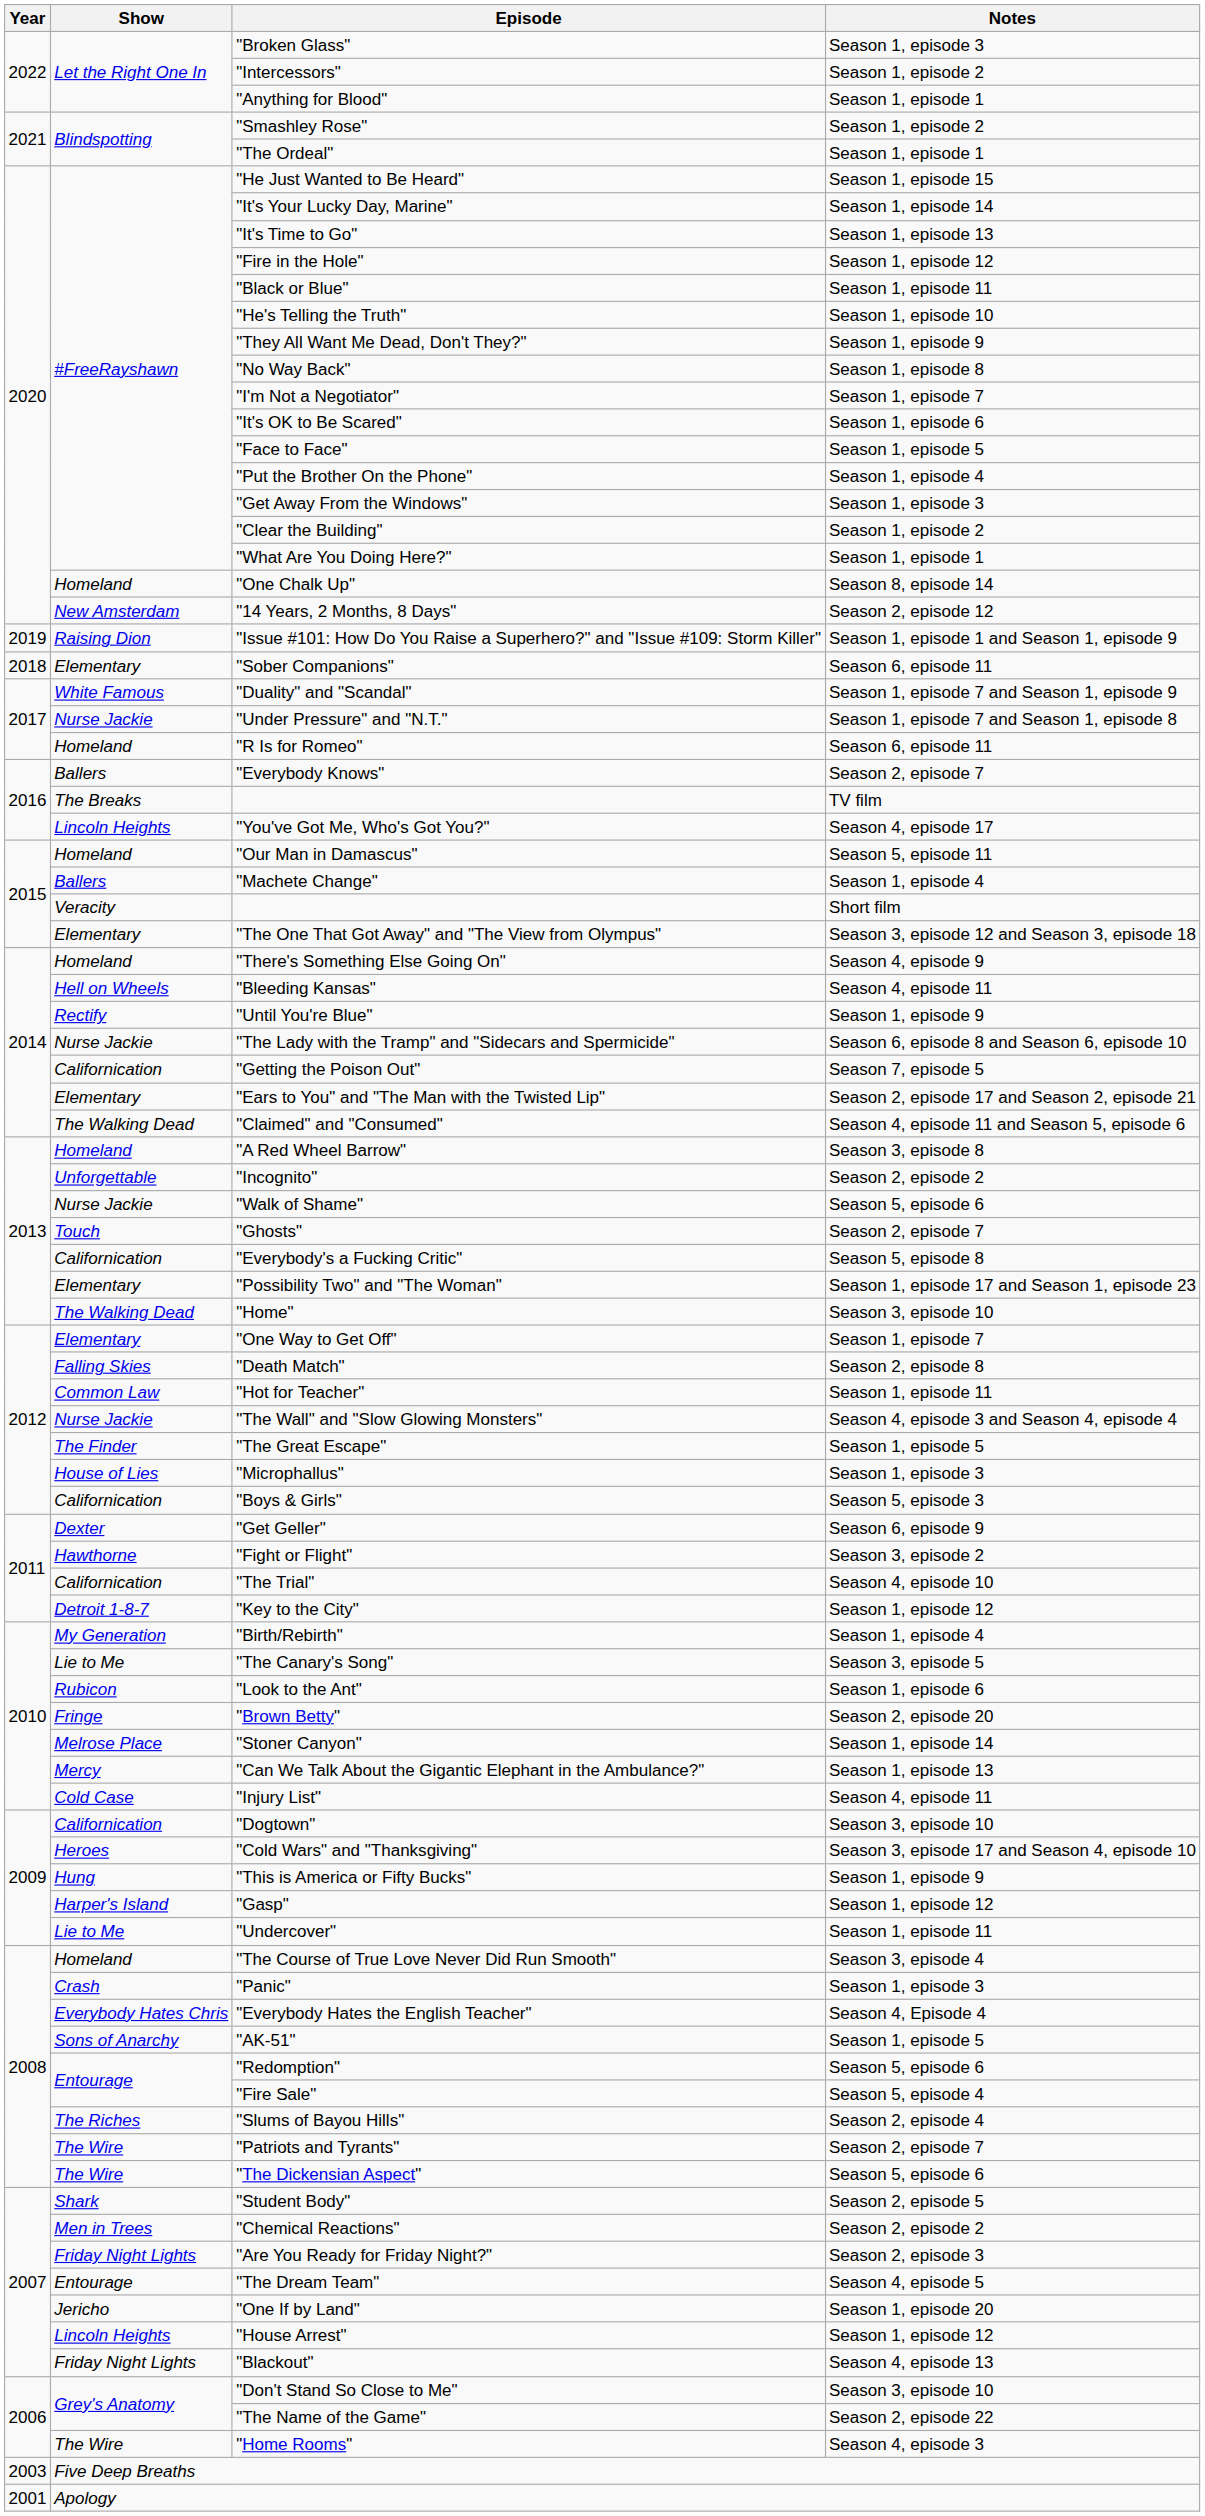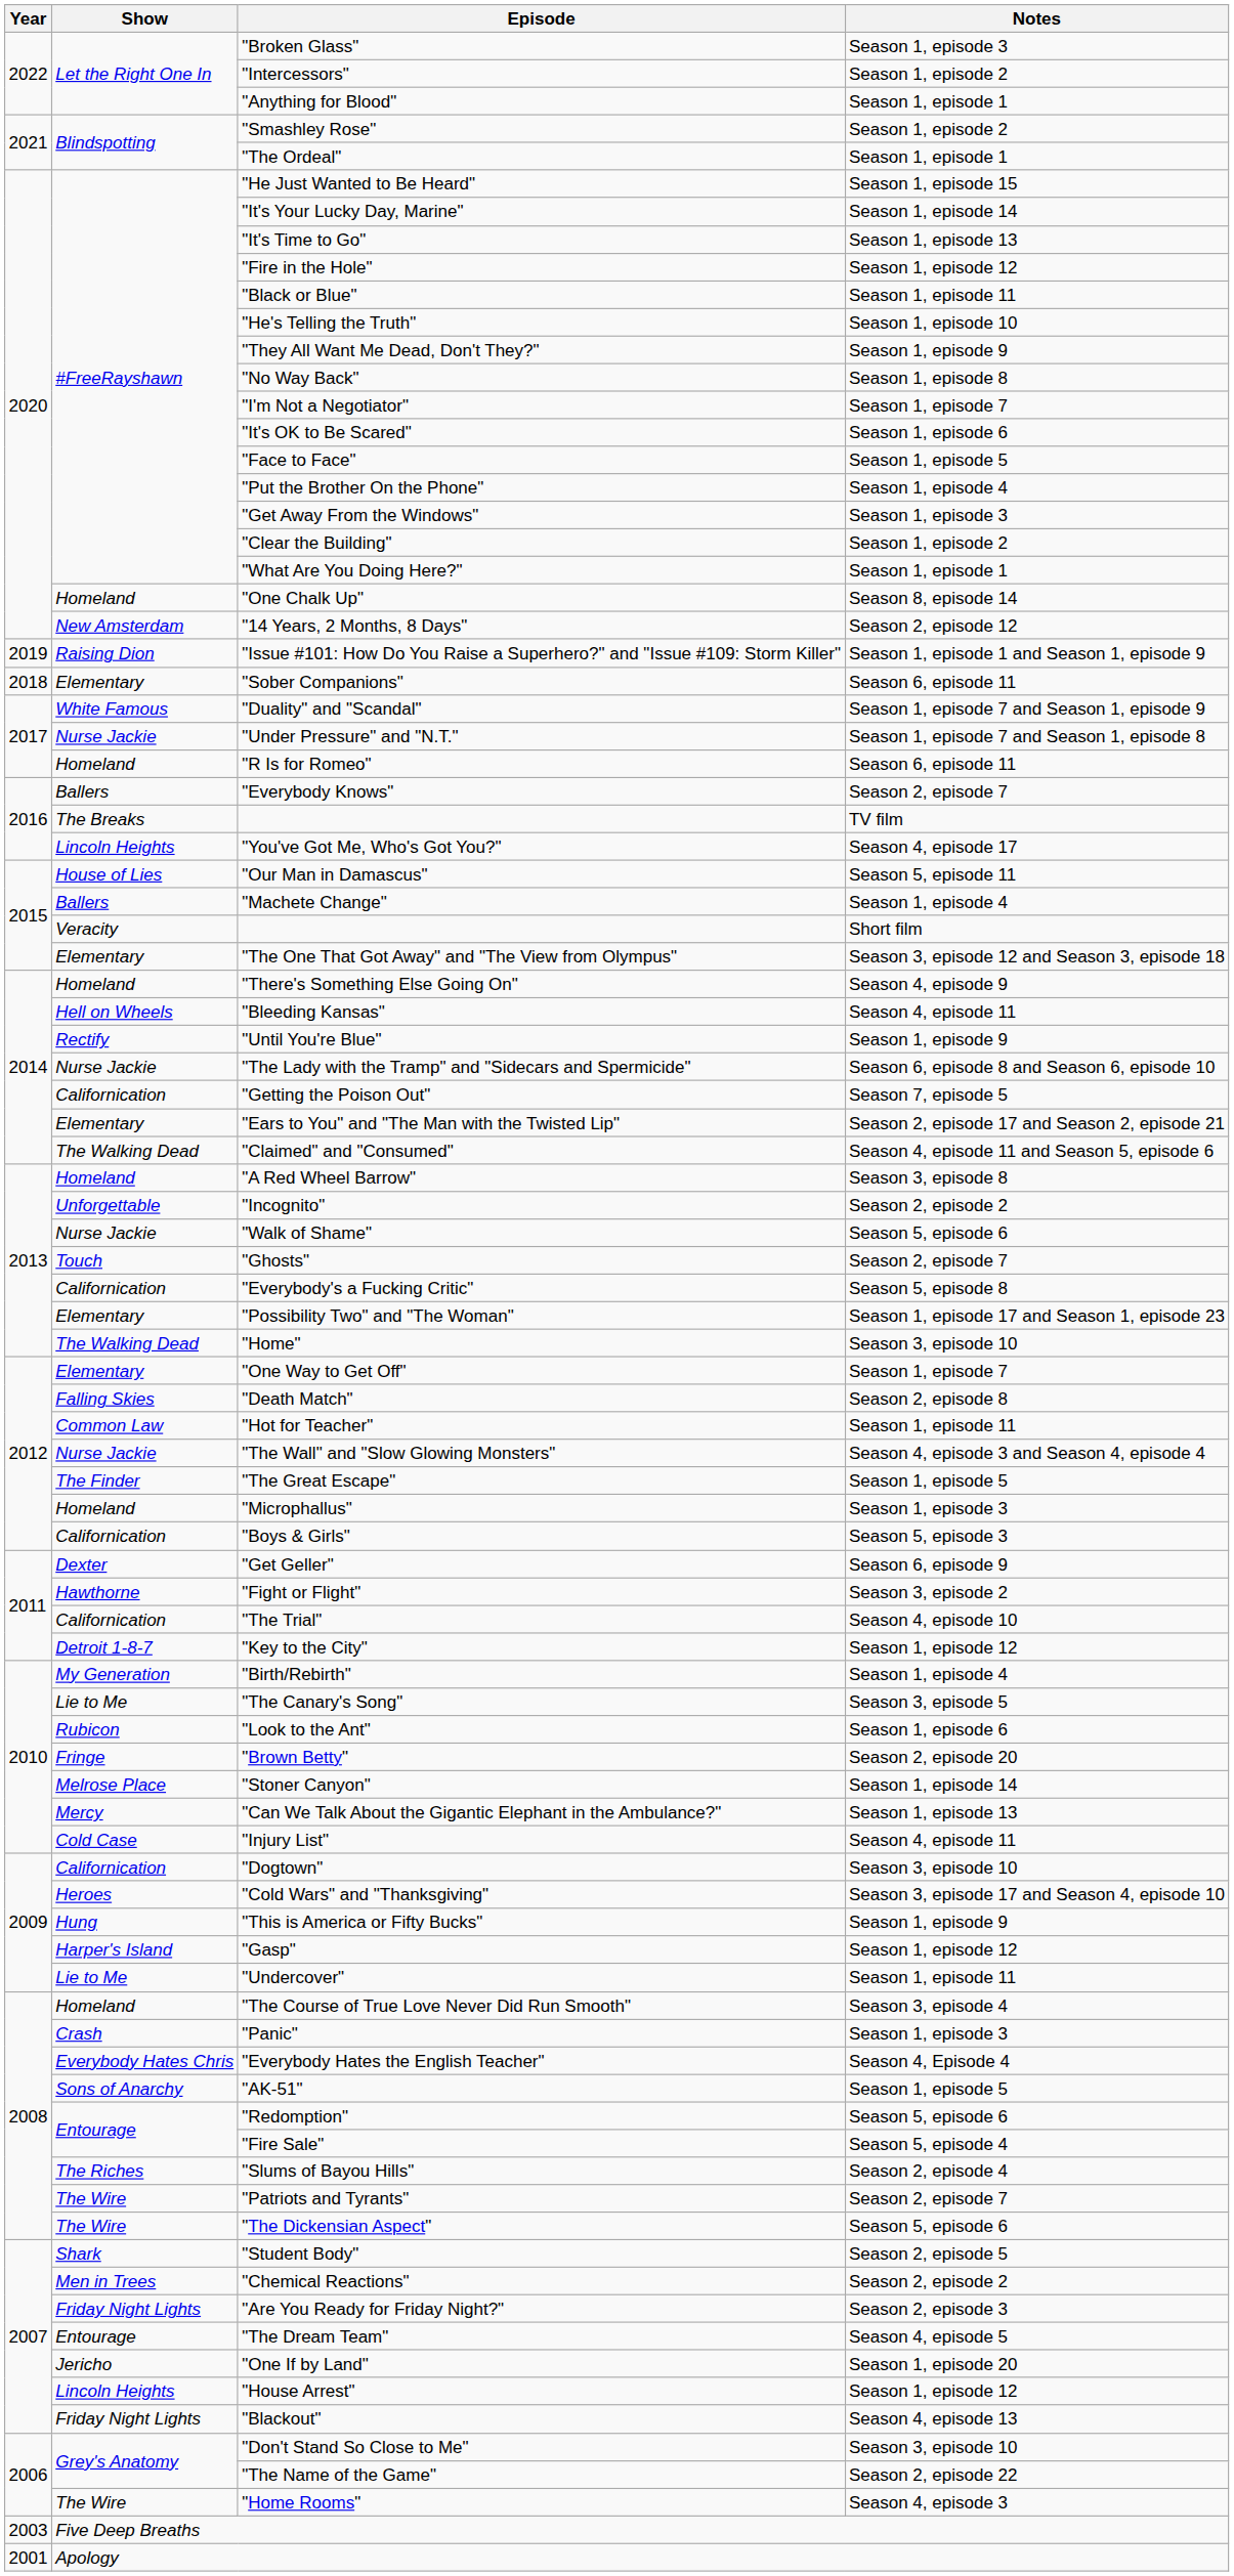 <table class="wikitable" style="font-size: 95%;">
 <tr>
 <th>Year</th>
 <th>Show</th>
 <th>Episode</th>
 <th>Notes</th>
 </tr>
 <tr>
 <td rowspan="3">2022</td>
 <td rowspan="3"><em><a href='#'>Let the Right One In</a></em></td>
 <td>"Broken Glass"</td>
 <td>Season 1, episode 3</td>
 </tr>
 <tr>
 <td>"Intercessors"</td>
 <td>Season 1, episode 2</td>
 </tr>
 <tr>
 <td>"Anything for Blood"</td>
 <td>Season 1, episode 1</td>
 </tr>
 <tr>
 <td rowspan="2">2021</td>
 <td rowspan="2"><em><a href='#'>Blindspotting</a></em></td>
 <td>"Smashley Rose"</td>
 <td>Season 1, episode 2</td>
 </tr>
 <tr>
 <td>"The Ordeal"</td>
 <td>Season 1, episode 1</td>
 </tr>
 <tr>
 <td rowspan=17>2020</td>
 <td rowspan=15><em><a href='#'>#FreeRayshawn</a></em></td>
 <td>"He Just Wanted to Be Heard"</td>
 <td>Season 1, episode 15</td>
 </tr>
 <tr>
 <td>"It's Your Lucky Day, Marine"</td>
 <td>Season 1, episode 14</td>
 </tr>
 <tr>
 <td>"It's Time to Go"</td>
 <td>Season 1, episode 13</td>
 </tr>
 <tr>
 <td>"Fire in the Hole"</td>
 <td>Season 1, episode 12</td>
 </tr>
 <tr>
 <td>"Black or Blue"</td>
 <td>Season 1, episode 11</td>
 </tr>
 <tr>
 <td>"He's Telling the Truth"</td>
 <td>Season 1, episode 10</td>
 </tr>
 <tr>
 <td>"They All Want Me Dead, Don't They?"</td>
 <td>Season 1, episode 9</td>
 </tr>
 <tr M>
 <td>"No Way Back"</td>
 <td>Season 1, episode 8</td>
 </tr>
 <tr>
 <td>"I'm Not a Negotiator"</td>
 <td>Season 1, episode 7</td>
 </tr>
 <tr>
 <td>"It's OK to Be Scared"</td>
 <td>Season 1, episode 6</td>
 </tr>
 <tr>
 <td>"Face to Face"</td>
 <td>Season 1, episode 5</td>
 </tr>
 <tr>
 <td>"Put the Brother On the Phone"</td>
 <td>Season 1, episode 4</td>
 </tr>
 <tr>
 <td>"Get Away From the Windows"</td>
 <td>Season 1, episode 3</td>
 </tr>
 <tr>
 <td>"Clear the Building"</td>
 <td>Season 1, episode 2</td>
 </tr>
 <tr>
 <td>"What Are You Doing Here?"</td>
 <td>Season 1, episode 1</td>
 </tr>
 <tr>
 <td><em>Homeland</em></td>
 <td>"One Chalk Up"</td>
 <td>Season 8, episode 14</td>
 </tr>
 <tr>
 <td><em><a href='#'>New Amsterdam</a></em></td>
 <td>"14 Years, 2 Months, 8 Days"</td>
 <td>Season 2, episode 12</td>
 </tr>
 <tr>
 <td>2019</td>
 <td><em><a href='#'>Raising Dion</a></em></td>
 <td>"Issue #101: How Do You Raise a Superhero?" and "Issue #109: Storm Killer"</td>
 <td>Season 1, episode 1 and Season 1, episode 9</td>
 </tr>
 <tr>
 <td>2018</td>
 <td><em>Elementary</em></td>
 <td>"Sober Companions"</td>
 <td>Season 6, episode 11</td>
 </tr>
 <tr>
 <td rowspan=3>2017</td>
 <td><em><a href='#'>White Famous</a></em></td>
 <td>"Duality" and "Scandal"</td>
 <td>Season 1, episode 7 and Season 1, episode 9</td>
 </tr>
 <tr>
 <td><em><a href='#'>Nurse Jackie</a></em></td>
 <td>"Under Pressure" and "N.T."</td>
 <td>Season 1, episode 7 and Season 1, episode 8</td>
 </tr>
 <tr>
 <td><em>Homeland</em></td>
 <td>"R Is for Romeo"</td>
 <td>Season 6, episode 11</td>
 </tr>
 <tr>
 <td rowspan=3>2016</td>
 <td><em>Ballers</em></td>
 <td>"Everybody Knows"</td>
 <td>Season 2, episode 7</td>
 </tr>
 <tr>
 <td><em>The Breaks</em></td>
 <td></td>
 <td>TV film</td>
 </tr>
 <tr>
 <td><em><a href='#'>Lincoln Heights</a></em></td>
 <td>"You've Got Me, Who's Got You?"</td>
 <td>Season 4, episode 17</td>
 </tr>
 <tr>
 <td rowspan=4>2015</td>
-<td><em>Homeland</em></td>
+<td><em><a href='#'>House of Lies</a></em></td>
 <td>"Our Man in Damascus"</td>
 <td>Season 5, episode 11</td>
 </tr>
 <tr>
 <td><em><a href='#'>Ballers</a></em></td>
 <td>"Machete Change"</td>
 <td>Season 1, episode 4</td>
 </tr>
 <tr>
 <td><em>Veracity</em></td>
 <td></td>
 <td>Short film</td>
 </tr>
 <tr>
 <td><em>Elementary</em></td>
 <td>"The One That Got Away" and "The View from Olympus"</td>
 <td>Season 3, episode 12 and Season 3, episode 18</td>
 </tr>
 <tr>
 <td rowspan=7>2014</td>
 <td><em>Homeland</em></td>
 <td>"There's Something Else Going On"</td>
 <td>Season 4, episode 9</td>
 </tr>
 <tr>
 <td><em><a href='#'>Hell on Wheels</a></em></td>
 <td>"Bleeding Kansas"</td>
 <td>Season 4, episode 11</td>
 </tr>
 <tr>
 <td><em><a href='#'>Rectify</a></em></td>
 <td>"Until You're Blue"</td>
 <td>Season 1, episode 9</td>
 </tr>
 <tr>
 <td><em>Nurse Jackie</em></td>
 <td>"The Lady with the Tramp" and "Sidecars and Spermicide"</td>
 <td>Season 6, episode 8 and Season 6, episode 10</td>
 </tr>
 <tr>
 <td><em>Californication</em></td>
 <td>"Getting the Poison Out"</td>
 <td>Season 7, episode 5</td>
 </tr>
 <tr>
 <td><em>Elementary</em></td>
 <td>"Ears to You" and "The Man with the Twisted Lip"</td>
 <td>Season 2, episode 17 and Season 2, episode 21</td>
 </tr>
 <tr>
 <td><em>The Walking Dead</em></td>
 <td>"Claimed" and "Consumed"</td>
 <td>Season 4, episode 11 and Season 5, episode 6</td>
 </tr>
 <tr>
 <td rowspan=7>2013</td>
 <td><em><a href='#'>Homeland</a></em></td>
 <td>"A Red Wheel Barrow"</td>
 <td>Season 3, episode 8</td>
 </tr>
 <tr>
 <td><em><a href='#'>Unforgettable</a></em></td>
 <td>"Incognito"</td>
 <td>Season 2, episode 2</td>
 </tr>
 <tr>
 <td><em>Nurse Jackie</em></td>
 <td>"Walk of Shame"</td>
 <td>Season 5, episode 6</td>
 </tr>
 <tr>
 <td><em><a href='#'>Touch</a></em></td>
 <td>"Ghosts"</td>
 <td>Season 2, episode 7</td>
 </tr>
 <tr>
 <td><em>Californication</em></td>
 <td>"Everybody's a Fucking Critic"</td>
 <td>Season 5, episode 8</td>
 </tr>
 <tr>
 <td><em>Elementary</em></td>
 <td>"Possibility Two" and "The Woman"</td>
 <td>Season 1, episode 17 and Season 1, episode 23</td>
 </tr>
 <tr>
 <td><em><a href='#'>The Walking Dead</a></em></td>
 <td>"Home"</td>
 <td>Season 3, episode 10</td>
 </tr>
 <tr>
 <td rowspan=7>2012</td>
 <td><em><a href='#'>Elementary</a></em></td>
 <td>"One Way to Get Off"</td>
 <td>Season 1, episode 7</td>
 </tr>
 <tr>
 <td><em><a href='#'>Falling Skies</a></em></td>
 <td>"Death Match"</td>
 <td>Season 2, episode 8</td>
 </tr>
 <tr>
 <td><em><a href='#'>Common Law</a></em></td>
 <td>"Hot for Teacher"</td>
 <td>Season 1, episode 11</td>
 </tr>
 <tr>
 <td><em><a href='#'>Nurse Jackie</a></em></td>
 <td>"The Wall" and "Slow Glowing Monsters"</td>
 <td>Season 4, episode 3 and Season 4, episode 4</td>
 </tr>
 <tr>
 <td><em><a href='#'>The Finder</a></em></td>
 <td>"The Great Escape"</td>
 <td>Season 1, episode 5</td>
 </tr>
 <tr>
-<td><em><a href='#'>House of Lies</a></em></td>
+<td><em>Homeland</em></td>
 <td>"Microphallus"</td>
 <td>Season 1, episode 3</td>
 </tr>
 <tr>
 <td><em>Californication</em></td>
 <td>"Boys & Girls"</td>
 <td>Season 5, episode 3</td>
 </tr>
 <tr>
 <td rowspan=4>2011</td>
 <td><em><a href='#'>Dexter</a></em></td>
 <td>"Get Geller"</td>
 <td>Season 6, episode 9</td>
 </tr>
 <tr>
 <td><em><a href='#'>Hawthorne</a></em></td>
 <td>"Fight or Flight"</td>
 <td>Season 3, episode 2</td>
 </tr>
 <tr>
 <td><em>Californication</em></td>
 <td>"The Trial"</td>
 <td>Season 4, episode 10</td>
 </tr>
 <tr>
 <td><em><a href='#'>Detroit 1-8-7</a></em></td>
 <td>"Key to the City"</td>
 <td>Season 1, episode 12</td>
 </tr>
 <tr>
 <td rowspan=7>2010</td>
 <td><em><a href='#'>My Generation</a></em></td>
 <td>"Birth/Rebirth"</td>
 <td>Season 1, episode 4</td>
 </tr>
 <tr>
 <td><em>Lie to Me</em></td>
 <td>"The Canary's Song"</td>
 <td>Season 3, episode 5</td>
 </tr>
 <tr>
 <td><em><a href='#'>Rubicon</a></em></td>
 <td>"Look to the Ant"</td>
 <td>Season 1, episode 6</td>
 </tr>
 <tr>
 <td><em><a href='#'>Fringe</a></em></td>
 <td>"<a href='#'>Brown Betty</a>"</td>
 <td>Season 2, episode 20</td>
 </tr>
 <tr>
 <td><em><a href='#'>Melrose Place</a></em></td>
 <td>"Stoner Canyon"</td>
 <td>Season 1, episode 14</td>
 </tr>
 <tr>
 <td><em><a href='#'>Mercy</a></em></td>
 <td>"Can We Talk About the Gigantic Elephant in the Ambulance?"</td>
 <td>Season 1, episode 13</td>
 </tr>
 <tr>
 <td><em><a href='#'>Cold Case</a></em></td>
 <td>"Injury List"</td>
 <td>Season 4, episode 11</td>
 </tr>
 <tr>
 <td rowspan=5>2009</td>
 <td><em><a href='#'>Californication</a></em></td>
 <td>"Dogtown"</td>
 <td>Season 3, episode 10</td>
 </tr>
 <tr>
 <td><em><a href='#'>Heroes</a></em></td>
 <td>"Cold Wars" and "Thanksgiving"</td>
 <td>Season 3, episode 17 and Season 4, episode 10</td>
 </tr>
 <tr>
 <td><em><a href='#'>Hung</a></em></td>
 <td>"This is America or Fifty Bucks"</td>
 <td>Season 1, episode 9</td>
 </tr>
 <tr>
 <td><em><a href='#'>Harper's Island</a></em></td>
 <td>"Gasp"</td>
 <td>Season 1, episode 12</td>
 </tr>
 <tr>
 <td><em><a href='#'>Lie to Me</a></em></td>
 <td>"Undercover"</td>
 <td>Season 1, episode 11</td>
 </tr>
 <tr>
 <td rowspan=9>2008</td>
 <td><em>Homeland</em></td>
 <td>"The Course of True Love Never Did Run Smooth"</td>
 <td>Season 3, episode 4</td>
 </tr>
 <tr>
 <td><em><a href='#'>Crash</a></em></td>
 <td>"Panic"</td>
 <td>Season 1, episode 3</td>
 </tr>
 <tr>
 <td><em><a href='#'>Everybody Hates Chris</a></em></td>
 <td>"Everybody Hates the English Teacher"</td>
 <td>Season 4, Episode 4</td>
 </tr>
 <tr>
 <td><em><a href='#'>Sons of Anarchy</a></em></td>
 <td>"AK-51"</td>
 <td>Season 1, episode 5</td>
 </tr>
 <tr>
 <td rowspan=2><em><a href='#'>Entourage</a></em></td>
 <td>"Redomption"</td>
 <td>Season 5, episode 6</td>
 </tr>
 <tr>
 <td>"Fire Sale"</td>
 <td>Season 5, episode 4</td>
 </tr>
 <tr>
 <td><em><a href='#'>The Riches</a></em></td>
 <td>"Slums of Bayou Hills"</td>
 <td>Season 2, episode 4</td>
 </tr>
 <tr>
 <td><em><a href='#'>The Wire</a></em></td>
 <td>"Patriots and Tyrants"</td>
 <td>Season 2, episode 7</td>
 </tr>
 <tr>
 <td><em><a href='#'>The Wire</a></em></td>
 <td>"<a href='#'>The Dickensian Aspect</a>"</td>
 <td>Season 5, episode 6</td>
 </tr>
 <tr>
 <td rowspan=7>2007</td>
 <td><em><a href='#'>Shark</a></em></td>
 <td>"Student Body"</td>
 <td>Season 2, episode 5</td>
 </tr>
 <tr>
 <td><em><a href='#'>Men in Trees</a></em></td>
 <td>"Chemical Reactions"</td>
 <td>Season 2, episode 2</td>
 </tr>
 <tr>
 <td><em><a href='#'>Friday Night Lights</a></em></td>
 <td>"Are You Ready for Friday Night?"</td>
 <td>Season 2, episode 3</td>
 </tr>
 <tr>
 <td><em>Entourage</em></td>
 <td>"The Dream Team"</td>
 <td>Season 4, episode 5</td>
 </tr>
 <tr>
 <td><em>Jericho</em></td>
 <td>"One If by Land"</td>
 <td>Season 1, episode 20</td>
 </tr>
 <tr>
 <td><em><a href='#'>Lincoln Heights</a></em></td>
 <td>"House Arrest"</td>
 <td>Season 1, episode 12</td>
 </tr>
 <tr>
 <td><em>Friday Night Lights</em></td>
 <td>"Blackout"</td>
 <td>Season 4, episode 13</td>
 </tr>
 <tr>
 <td rowspan=3>2006</td>
 <td rowspan=2><em><a href='#'>Grey's Anatomy</a></em></td>
 <td>"Don't Stand So Close to Me"</td>
 <td>Season 3, episode 10</td>
 </tr>
 <tr>
 <td>"The Name of the Game"</td>
 <td>Season 2, episode 22</td>
 </tr>
 <tr>
 <td><em>The Wire</em></td>
 <td>"<a href='#'>Home Rooms</a>"</td>
 <td>Season 4, episode 3</td>
 </tr>
 <tr>
 <td>2003</td>
 <td colspan=3><em>Five Deep Breaths</em></td>
 </tr>
 <tr>
 <td>2001</td>
 <td colspan=3><em>Apology</em></td>
 </tr>
 </table>
